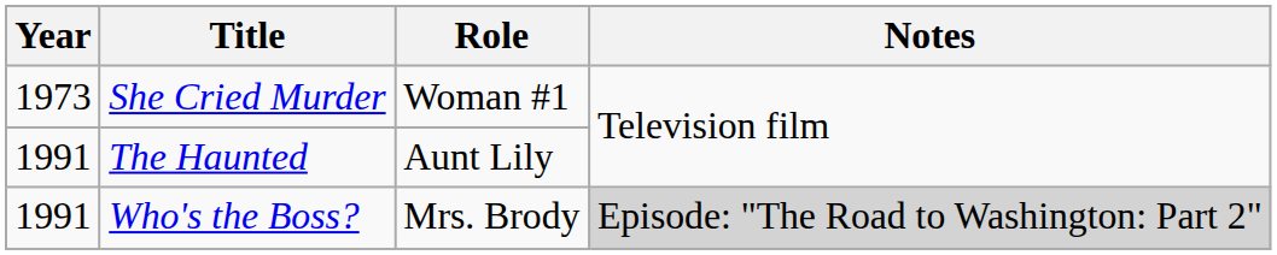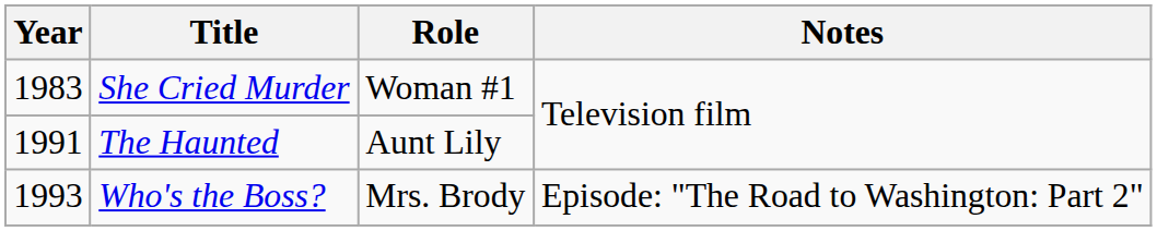 <table class="wikitable sortable">
 <tr>
 <th>Year</th>
 <th>Title</th>
 <th>Role</th>
 <th>Notes</th>
 </tr>
 <tr>
-<td>1973</td>
+<td>1983</td>
 <td><em><a href='#'>She Cried Murder</a></em></td>
 <td>Woman #1</td>
 <td rowspan="2">Television film</td>
 </tr>
 <tr>
 <td>1991</td>
 <td><a href='#'><em>The Haunted</em></a></td>
 <td>Aunt Lily</td>
 </tr>
 <tr>
-<td>1991</td>
+<td>1993</td>
 <td><em><a href='#'>Who's the Boss?</a></em></td>
 <td>Mrs. Brody</td>
-<td style="background: lightgrey;">Episode: "The Road to Washington: Part 2"</td>
+<td>Episode: "The Road to Washington: Part 2"</td>
 </tr>
 </table>
